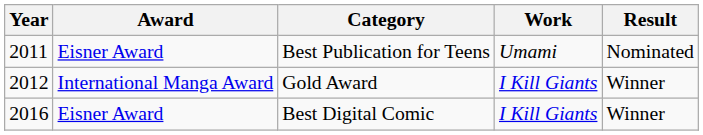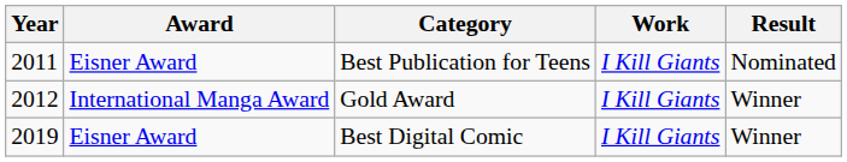 <table class="wikitable">
 <tr>
 <th>Year</th>
 <th>Award</th>
 <th>Category</th>
 <th>Work</th>
 <th>Result</th>
 </tr>
 <tr>
 <td>2011</td>
 <td><a href='#'>Eisner Award</a></td>
 <td>Best Publication for Teens</td>
-<td><em>Umami</em></td>
+<td><em><a href='#'>I Kill Giants</a></em></td>
 <td>Nominated</td>
 </tr>
 <tr>
 <td>2012</td>
 <td><a href='#'>International Manga Award</a></td>
 <td>Gold Award</td>
 <td><em><a href='#'>I Kill Giants</a></em></td>
 <td>Winner</td>
 </tr>
 <tr>
-<td>2016</td>
+<td>2019</td>
 <td><a href='#'>Eisner Award</a></td>
 <td>Best Digital Comic</td>
 <td><em><a href='#'>I Kill Giants</a></em></td>
 <td>Winner</td>
 </tr>
 </table>
